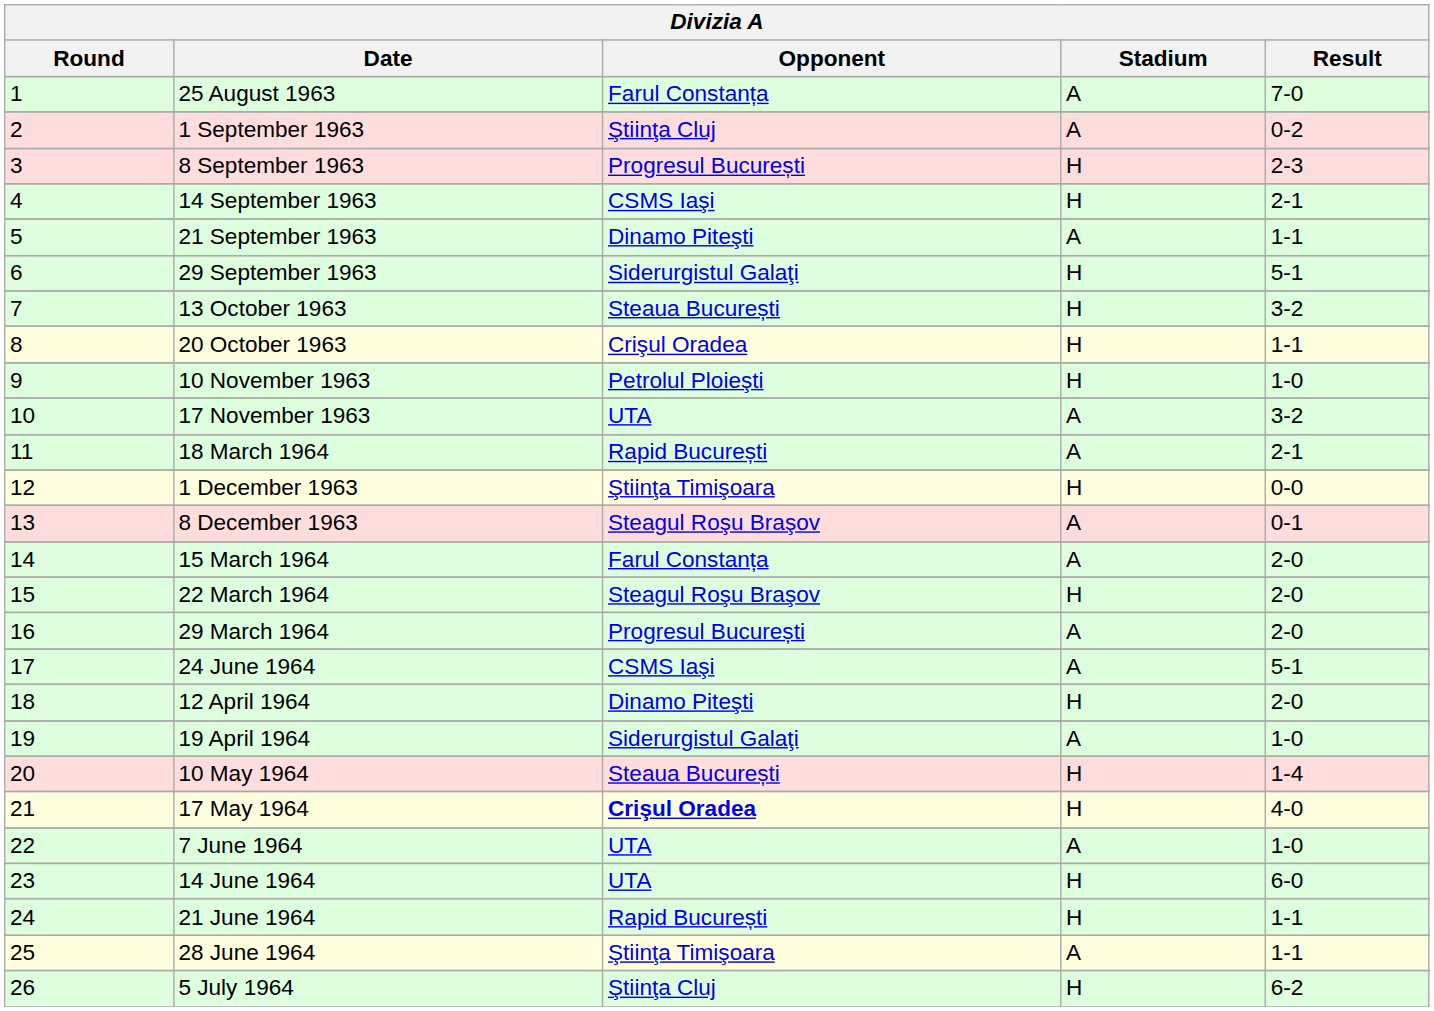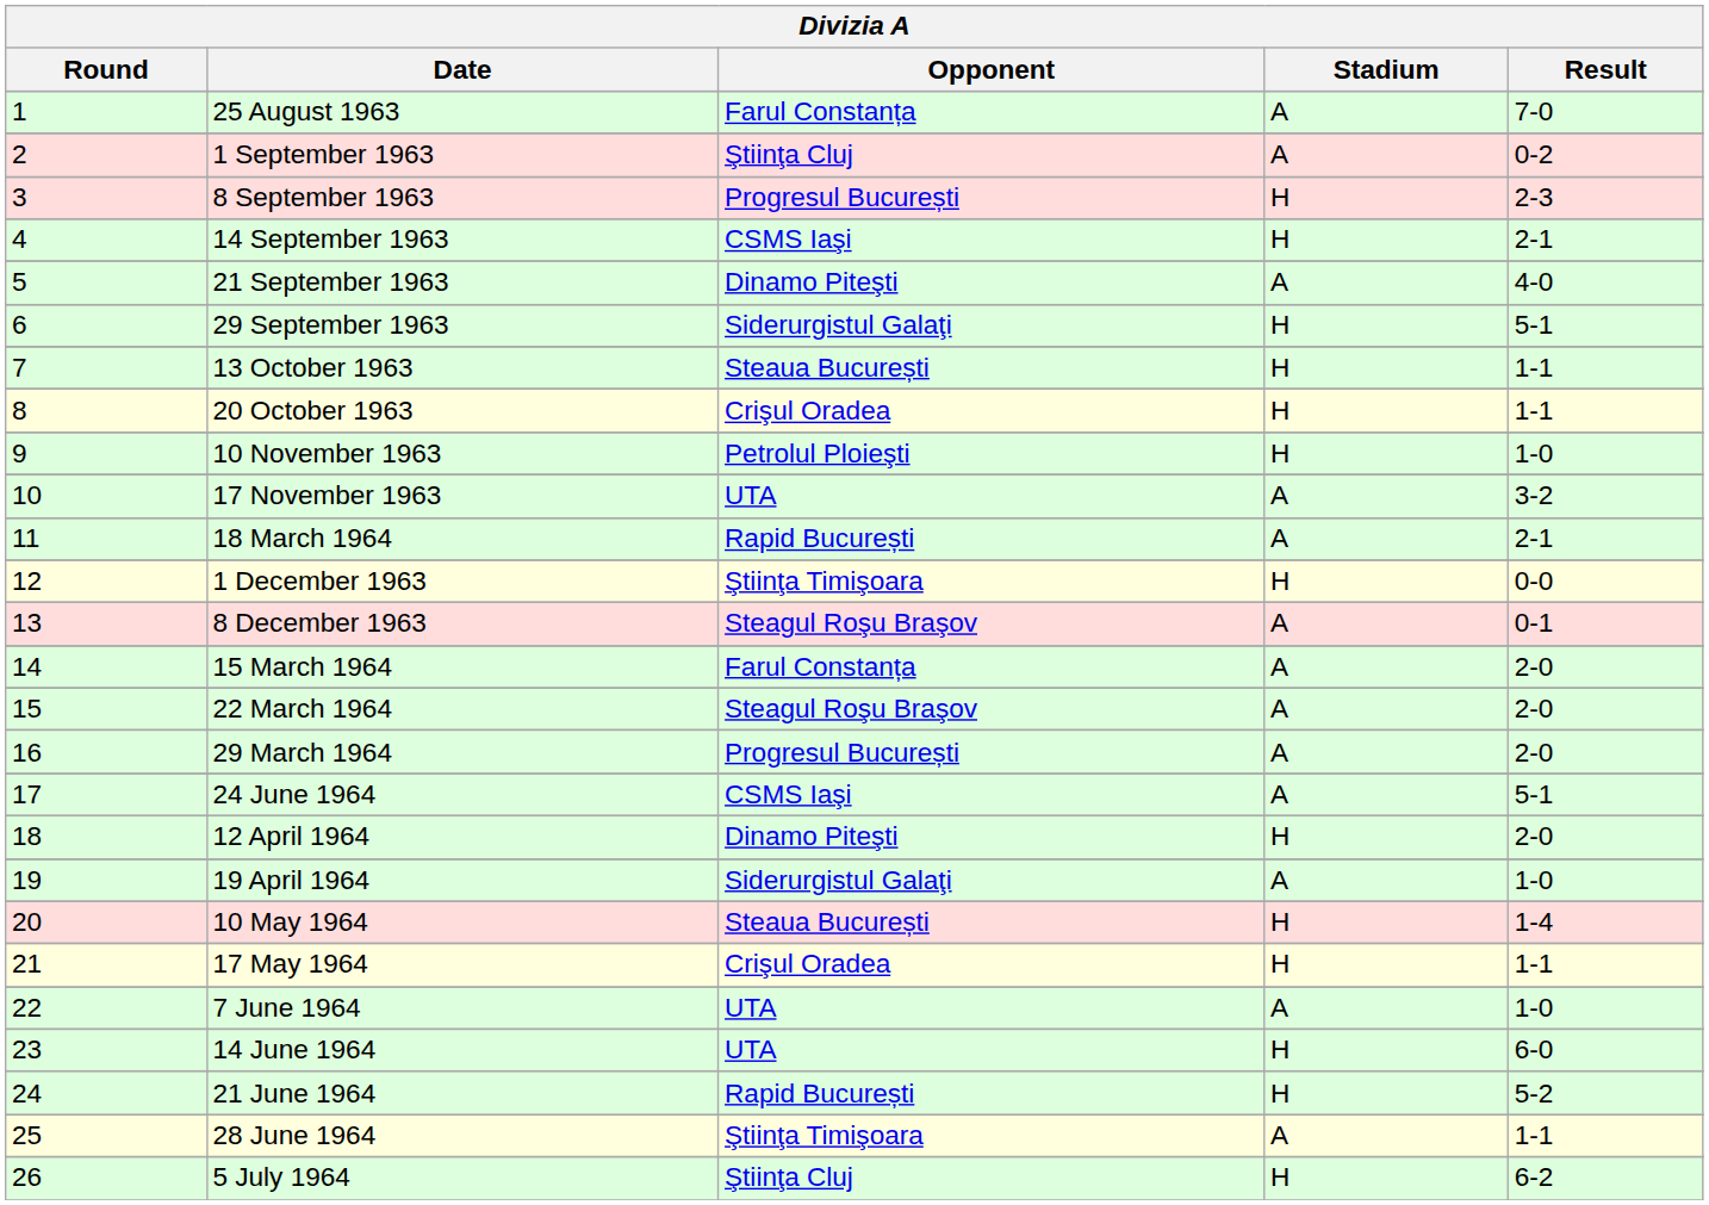 <table class="wikitable" style="width:80%;">
 <tr>
 <th colspan="5" style="text-align:center;"><em>Divizia A</em></th>
 </tr>
 <tr>
 <th>Round</th>
 <th>Date</th>
 <th>Opponent</th>
 <th>Stadium</th>
 <th>Result</th>
 </tr>
 <tr>
 </tr>
 <tr bgcolor="#ddffdd">
 <td>1</td>
 <td>25 August 1963</td>
 <td><a href='#'>Farul Constanța</a></td>
 <td>A</td>
 <td>7-0</td>
 </tr>
 <tr>
 </tr>
 <tr bgcolor="#ffdddd">
 <td>2</td>
 <td>1 September 1963</td>
 <td><a href='#'>Ştiinţa Cluj</a></td>
 <td>A</td>
 <td>0-2</td>
 </tr>
 <tr>
 </tr>
 <tr bgcolor="#ffdddd">
 <td>3</td>
 <td>8 September 1963</td>
 <td><a href='#'>Progresul București</a></td>
 <td>H</td>
 <td>2-3</td>
 </tr>
 <tr>
 </tr>
 <tr bgcolor="#ddffdd">
 <td>4</td>
 <td>14 September 1963</td>
 <td><a href='#'>CSMS Iaşi</a></td>
 <td>H</td>
 <td>2-1</td>
 </tr>
 <tr>
 </tr>
 <tr bgcolor="#ddffdd">
 <td>5</td>
 <td>21 September 1963</td>
 <td><a href='#'>Dinamo Piteşti</a></td>
 <td>A</td>
-<td>1-1</td>
+<td>4-0</td>
 </tr>
 <tr>
 </tr>
 <tr bgcolor="#ddffdd">
 <td>6</td>
 <td>29 September 1963</td>
 <td><a href='#'>Siderurgistul Galaţi</a></td>
 <td>H</td>
 <td>5-1</td>
 </tr>
 <tr>
 </tr>
 <tr bgcolor="#ddffdd">
 <td>7</td>
 <td>13 October 1963</td>
 <td><a href='#'>Steaua București</a></td>
 <td>H</td>
-<td>3-2</td>
+<td>1-1</td>
 </tr>
 <tr>
 </tr>
 <tr bgcolor="#ffffdd">
 <td>8</td>
 <td>20 October 1963</td>
 <td><a href='#'>Crişul Oradea</a></td>
 <td>H</td>
 <td>1-1</td>
 </tr>
 <tr>
 </tr>
 <tr bgcolor="#ddffdd">
 <td>9</td>
 <td>10 November 1963</td>
 <td><a href='#'>Petrolul Ploieşti</a></td>
 <td>H</td>
 <td>1-0</td>
 </tr>
 <tr>
 </tr>
 <tr bgcolor="#ddffdd">
 <td>10</td>
 <td>17 November 1963</td>
 <td><a href='#'>UTA</a></td>
 <td>A</td>
 <td>3-2</td>
 </tr>
 <tr>
 </tr>
 <tr bgcolor="#ddffdd">
 <td>11</td>
 <td>18 March 1964</td>
 <td><a href='#'>Rapid București</a></td>
 <td>A</td>
 <td>2-1</td>
 </tr>
 <tr>
 </tr>
 <tr bgcolor="#ffffdd">
 <td>12</td>
 <td>1 December 1963</td>
 <td><a href='#'>Ştiinţa Timişoara</a></td>
 <td>H</td>
 <td>0-0</td>
 </tr>
 <tr>
 </tr>
 <tr bgcolor="#ffdddd">
 <td>13</td>
 <td>8 December 1963</td>
 <td><a href='#'>Steagul Roşu Braşov</a></td>
 <td>A</td>
 <td>0-1</td>
 </tr>
 <tr>
 </tr>
 <tr bgcolor="#ddffdd">
 <td>14</td>
 <td>15 March 1964</td>
 <td><a href='#'>Farul Constanța</a></td>
 <td>A</td>
 <td>2-0</td>
 </tr>
 <tr>
 </tr>
 <tr bgcolor="#ddffdd">
 <td>15</td>
 <td>22 March 1964</td>
 <td><a href='#'>Steagul Roşu Braşov</a></td>
-<td>H</td>
+<td>A</td>
 <td>2-0</td>
 </tr>
 <tr>
 </tr>
 <tr bgcolor="#ddffdd">
 <td>16</td>
 <td>29 March 1964</td>
 <td><a href='#'>Progresul București</a></td>
 <td>A</td>
 <td>2-0</td>
 </tr>
 <tr>
 </tr>
 <tr bgcolor="#ddffdd">
 <td>17</td>
 <td>24 June 1964</td>
 <td><a href='#'>CSMS Iaşi</a></td>
 <td>A</td>
 <td>5-1</td>
 </tr>
 <tr>
 </tr>
 <tr bgcolor="#ddffdd">
 <td>18</td>
 <td>12 April 1964</td>
 <td><a href='#'>Dinamo Piteşti</a></td>
 <td>H</td>
 <td>2-0</td>
 </tr>
 <tr>
 </tr>
 <tr bgcolor="#ddffdd">
 <td>19</td>
 <td>19 April 1964</td>
 <td><a href='#'>Siderurgistul Galaţi</a></td>
 <td>A</td>
 <td>1-0</td>
 </tr>
 <tr>
 </tr>
 <tr bgcolor="#ffdddd">
 <td>20</td>
 <td>10 May 1964</td>
 <td><a href='#'>Steaua București</a></td>
 <td>H</td>
 <td>1-4</td>
 </tr>
 <tr>
 </tr>
 <tr bgcolor="#ffffdd">
 <td>21</td>
 <td>17 May 1964</td>
-<td><strong><a href='#'>Crişul Oradea</a></strong></td>
+<td><a href='#'>Crişul Oradea</a></td>
 <td>H</td>
-<td>4-0</td>
+<td>1-1</td>
 </tr>
 <tr>
 </tr>
 <tr bgcolor="#ddffdd">
 <td>22</td>
 <td>7 June 1964</td>
 <td><a href='#'>UTA</a></td>
 <td>A</td>
 <td>1-0</td>
 </tr>
 <tr>
 </tr>
 <tr bgcolor="#ddffdd">
 <td>23</td>
 <td>14 June 1964</td>
 <td><a href='#'>UTA</a></td>
 <td>H</td>
 <td>6-0</td>
 </tr>
 <tr>
 </tr>
 <tr bgcolor="#ddffdd">
 <td>24</td>
 <td>21 June 1964</td>
 <td><a href='#'>Rapid București</a></td>
 <td>H</td>
-<td>1-1</td>
+<td>5-2</td>
 </tr>
 <tr>
 </tr>
 <tr bgcolor="#ffffdd">
 <td>25</td>
 <td>28 June 1964</td>
 <td><a href='#'>Ştiinţa Timişoara</a></td>
 <td>A</td>
 <td>1-1</td>
 </tr>
 <tr>
 </tr>
 <tr bgcolor="#ddffdd">
 <td>26</td>
 <td>5 July 1964</td>
 <td><a href='#'>Ştiinţa Cluj</a></td>
 <td>H</td>
 <td>6-2</td>
 </tr>
 <tr>
 </tr>
 </table>
